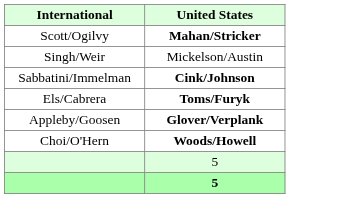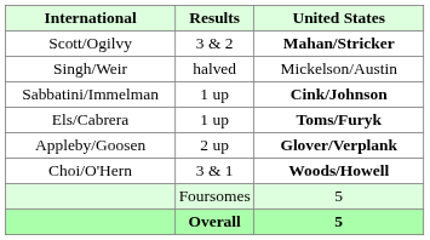 <table border="1" cellpadding="3" style="border-collapse:collapse; text-align:center;">
 <tr style="background:#ddffdd;">
 <th width=160>International</th>
+<th>Results</th>
 <th width=160>United States</th>
 </tr>
 <tr>
 <td>Scott/Ogilvy</td>
+<td>3 & 2</td>
 <td><strong>Mahan/Stricker</strong></td>
 </tr>
 <tr>
 <td>Singh/Weir</td>
+<td>halved</td>
 <td>Mickelson/Austin</td>
 </tr>
 <tr>
 <td>Sabbatini/Immelman</td>
+<td>1 up</td>
 <td><strong>Cink/Johnson</strong></td>
 </tr>
 <tr>
 <td>Els/Cabrera</td>
+<td>1 up</td>
 <td><strong>Toms/Furyk</strong></td>
 </tr>
 <tr>
 <td>Appleby/Goosen</td>
+<td>2 up</td>
 <td><strong>Glover/Verplank</strong></td>
 </tr>
 <tr>
 <td>Choi/O'Hern</td>
+<td>3 & 1</td>
 <td><strong>Woods/Howell</strong></td>
 </tr>
 <tr style="background:#ddffdd;">
 <td></td>
+<td>Foursomes</td>
 <td>5</td>
 </tr>
 <tr style="background:#aaffaa;">
 <th></th>
+<th>Overall</th>
 <th>5</th>
 </tr>
 </table>
